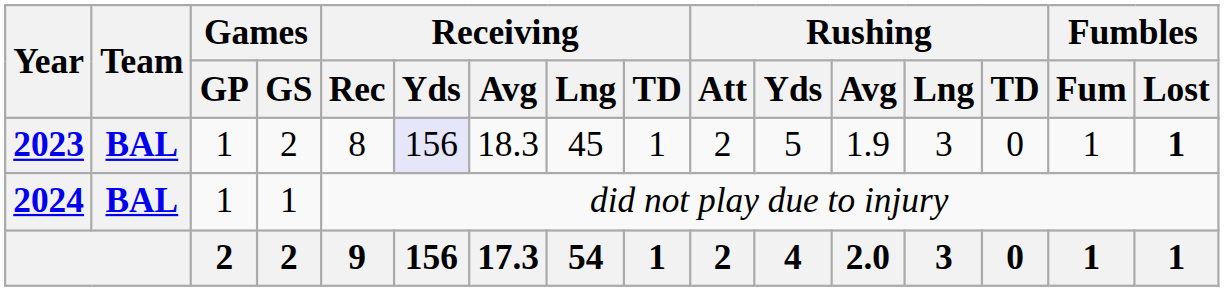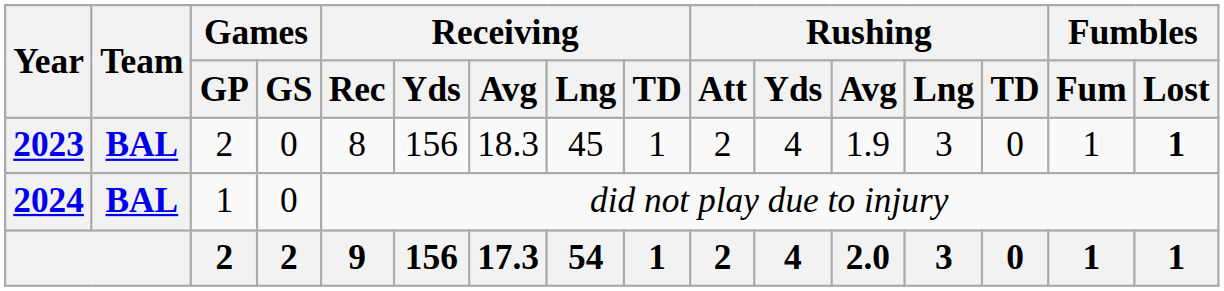 <table class="wikitable" style="text-align: center;">
 <tr>
 <th rowspan="2">Year</th>
 <th rowspan="2">Team</th>
 <th colspan="2">Games</th>
 <th colspan="5">Receiving</th>
 <th colspan="5">Rushing</th>
 <th colspan="2">Fumbles</th>
 </tr>
 <tr>
 <th>GP</th>
 <th>GS</th>
 <th>Rec</th>
 <th>Yds</th>
 <th>Avg</th>
 <th>Lng</th>
 <th>TD</th>
 <th>Att</th>
 <th>Yds</th>
 <th>Avg</th>
 <th>Lng</th>
 <th>TD</th>
 <th>Fum</th>
 <th>Lost</th>
 </tr>
 <tr>
 <th><a href='#'>2023</a></th>
 <th><a href='#'>BAL</a></th>
-<td>1</td>
 <td>2</td>
+<td>0</td>
 <td>8</td>
-<td style="background: lavender;">156</td>
+<td>156</td>
 <td>18.3</td>
 <td>45</td>
 <td>1</td>
 <td>2</td>
-<td>5</td>
+<td>4</td>
 <td>1.9</td>
 <td>3</td>
 <td>0</td>
 <td>1</td>
 <td><strong>1</strong></td>
 </tr>
 <tr>
 <th><a href='#'>2024</a></th>
 <th><a href='#'>BAL</a></th>
 <td>1</td>
-<td>1</td>
+<td>0</td>
 <td colspan="12"><em>did not play due to injury</em></td>
 </tr>
 <tr>
 <th colspan="2"></th>
 <th>2</th>
 <th>2</th>
 <th>9</th>
 <th>156</th>
 <th>17.3</th>
 <th>54</th>
 <th>1</th>
 <th>2</th>
 <th>4</th>
 <th>2.0</th>
 <th>3</th>
 <th>0</th>
 <th>1</th>
 <th>1</th>
 </tr>
 </table>
